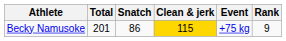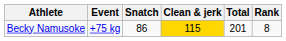 <table class="wikitable" style="font-size:90%;text-align:center">
 <tr>
 <th>Athlete</th>
-<th>Total</th>
+<th>Event</th>
 <th>Snatch</th>
 <th>Clean & jerk</th>
-<th>Event</th>
+<th>Total</th>
 <th>Rank</th>
 </tr>
 <tr align=center>
 <td align=left><a href='#'>Becky Namusoke</a></td>
-<td>201</td>
+<td align=left><a href='#'>+75 kg</a></td>
 <td>86</td>
 <td style="background: gold;">115</td>
-<td align=left><a href='#'>+75 kg</a></td>
-<td>9</td>
+<td>201</td>
+<td>8</td>
 </tr>
 </table>
